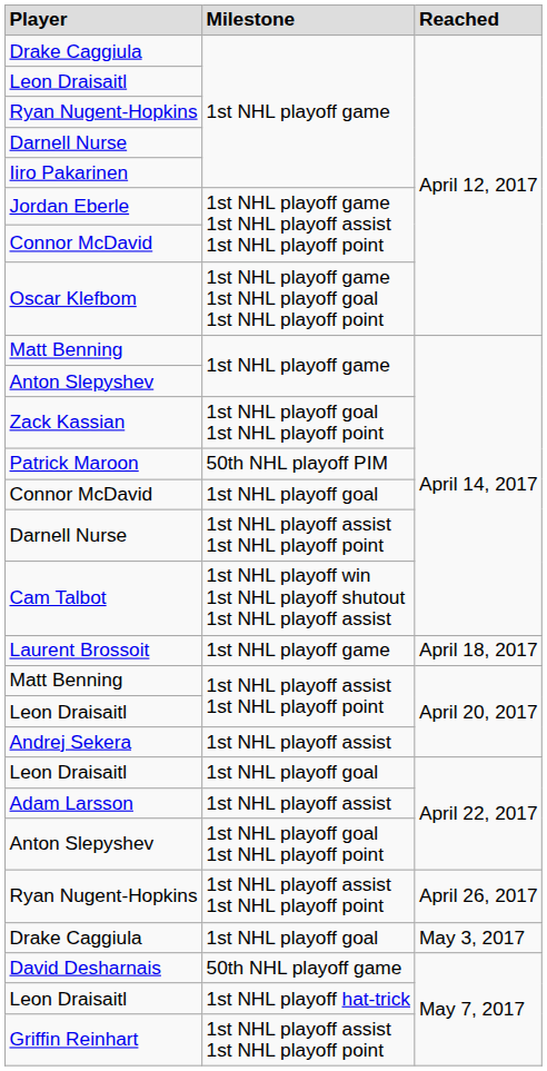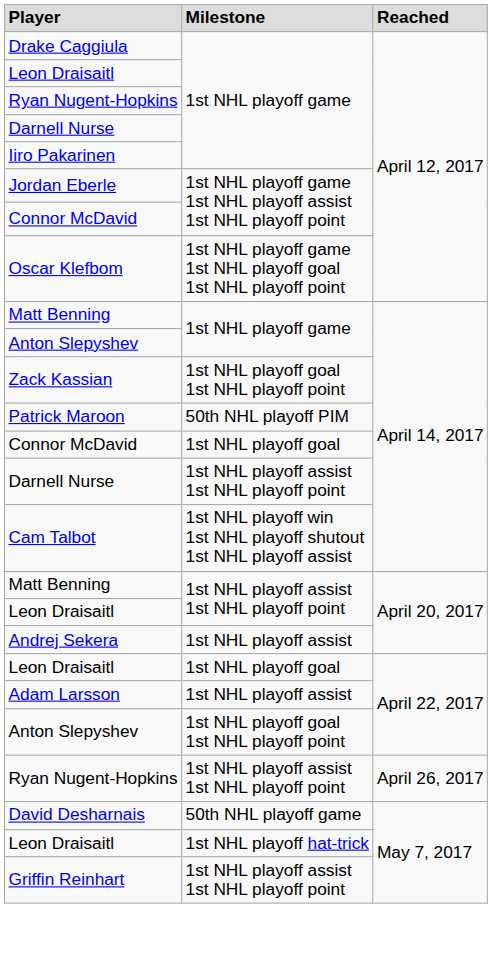 <table class="wikitable" width="auto">
 <tr style="background:#ddd;">
 <td><strong>Player</strong></td>
 <td><strong>Milestone</strong></td>
 <td><strong>Reached</strong></td>
 </tr>
 <tr>
 <td><a href='#'>Drake Caggiula</a></td>
 <td rowspan="5">1st NHL playoff game</td>
 <td rowspan="8">April 12, 2017</td>
 </tr>
 <tr>
 <td><a href='#'>Leon Draisaitl</a></td>
 </tr>
 <tr>
 <td><a href='#'>Ryan Nugent-Hopkins</a></td>
 </tr>
 <tr>
 <td><a href='#'>Darnell Nurse</a></td>
 </tr>
 <tr>
 <td><a href='#'>Iiro Pakarinen</a></td>
 </tr>
 <tr>
 <td><a href='#'>Jordan Eberle</a></td>
 <td rowspan="2">1st NHL playoff game<br>1st NHL playoff assist<br>1st NHL playoff point</td>
 </tr>
 <tr>
 <td><a href='#'>Connor McDavid</a></td>
 </tr>
 <tr>
 <td><a href='#'>Oscar Klefbom</a></td>
 <td>1st NHL playoff game<br>1st NHL playoff goal<br>1st NHL playoff point</td>
 </tr>
 <tr>
 <td><a href='#'>Matt Benning</a></td>
 <td rowspan="2">1st NHL playoff game</td>
 <td rowspan="7">April 14, 2017</td>
 </tr>
 <tr>
 <td><a href='#'>Anton Slepyshev</a></td>
 </tr>
 <tr>
 <td><a href='#'>Zack Kassian</a></td>
 <td>1st NHL playoff goal<br>1st NHL playoff point</td>
 </tr>
 <tr>
 <td><a href='#'>Patrick Maroon</a></td>
 <td>50th NHL playoff PIM</td>
 </tr>
 <tr>
 <td>Connor McDavid</td>
 <td>1st NHL playoff goal</td>
 </tr>
 <tr>
 <td>Darnell Nurse</td>
 <td>1st NHL playoff assist<br>1st NHL playoff point</td>
 </tr>
 <tr>
 <td><a href='#'>Cam Talbot</a></td>
 <td>1st NHL playoff win<br>1st NHL playoff shutout<br>1st NHL playoff assist</td>
 </tr>
 <tr>
-<td><a href='#'>Laurent Brossoit</a></td>
-<td>1st NHL playoff game</td>
-<td>April 18, 2017</td>
-</tr>
-<tr>
 <td>Matt Benning</td>
 <td rowspan="2">1st NHL playoff assist<br>1st NHL playoff point</td>
 <td rowspan="3">April 20, 2017</td>
 </tr>
 <tr>
 <td>Leon Draisaitl</td>
 </tr>
 <tr>
 <td><a href='#'>Andrej Sekera</a></td>
 <td>1st NHL playoff assist</td>
 </tr>
 <tr>
 <td>Leon Draisaitl</td>
 <td>1st NHL playoff goal</td>
 <td rowspan="3">April 22, 2017</td>
 </tr>
 <tr>
 <td><a href='#'>Adam Larsson</a></td>
 <td>1st NHL playoff assist</td>
 </tr>
 <tr>
 <td>Anton Slepyshev</td>
 <td>1st NHL playoff goal<br>1st NHL playoff point</td>
 </tr>
 <tr>
 <td>Ryan Nugent-Hopkins</td>
 <td>1st NHL playoff assist<br>1st NHL playoff point</td>
 <td>April 26, 2017</td>
 </tr>
 <tr>
-<td>Drake Caggiula</td>
-<td>1st NHL playoff goal</td>
-<td>May 3, 2017</td>
-</tr>
-<tr>
 <td><a href='#'>David Desharnais</a></td>
 <td>50th NHL playoff game</td>
 <td rowspan="3">May 7, 2017</td>
 </tr>
 <tr>
 <td>Leon Draisaitl</td>
 <td>1st NHL playoff <a href='#'>hat-trick</a></td>
 </tr>
 <tr>
 <td><a href='#'>Griffin Reinhart</a></td>
 <td>1st NHL playoff assist<br>1st NHL playoff point</td>
 </tr>
 </table>
